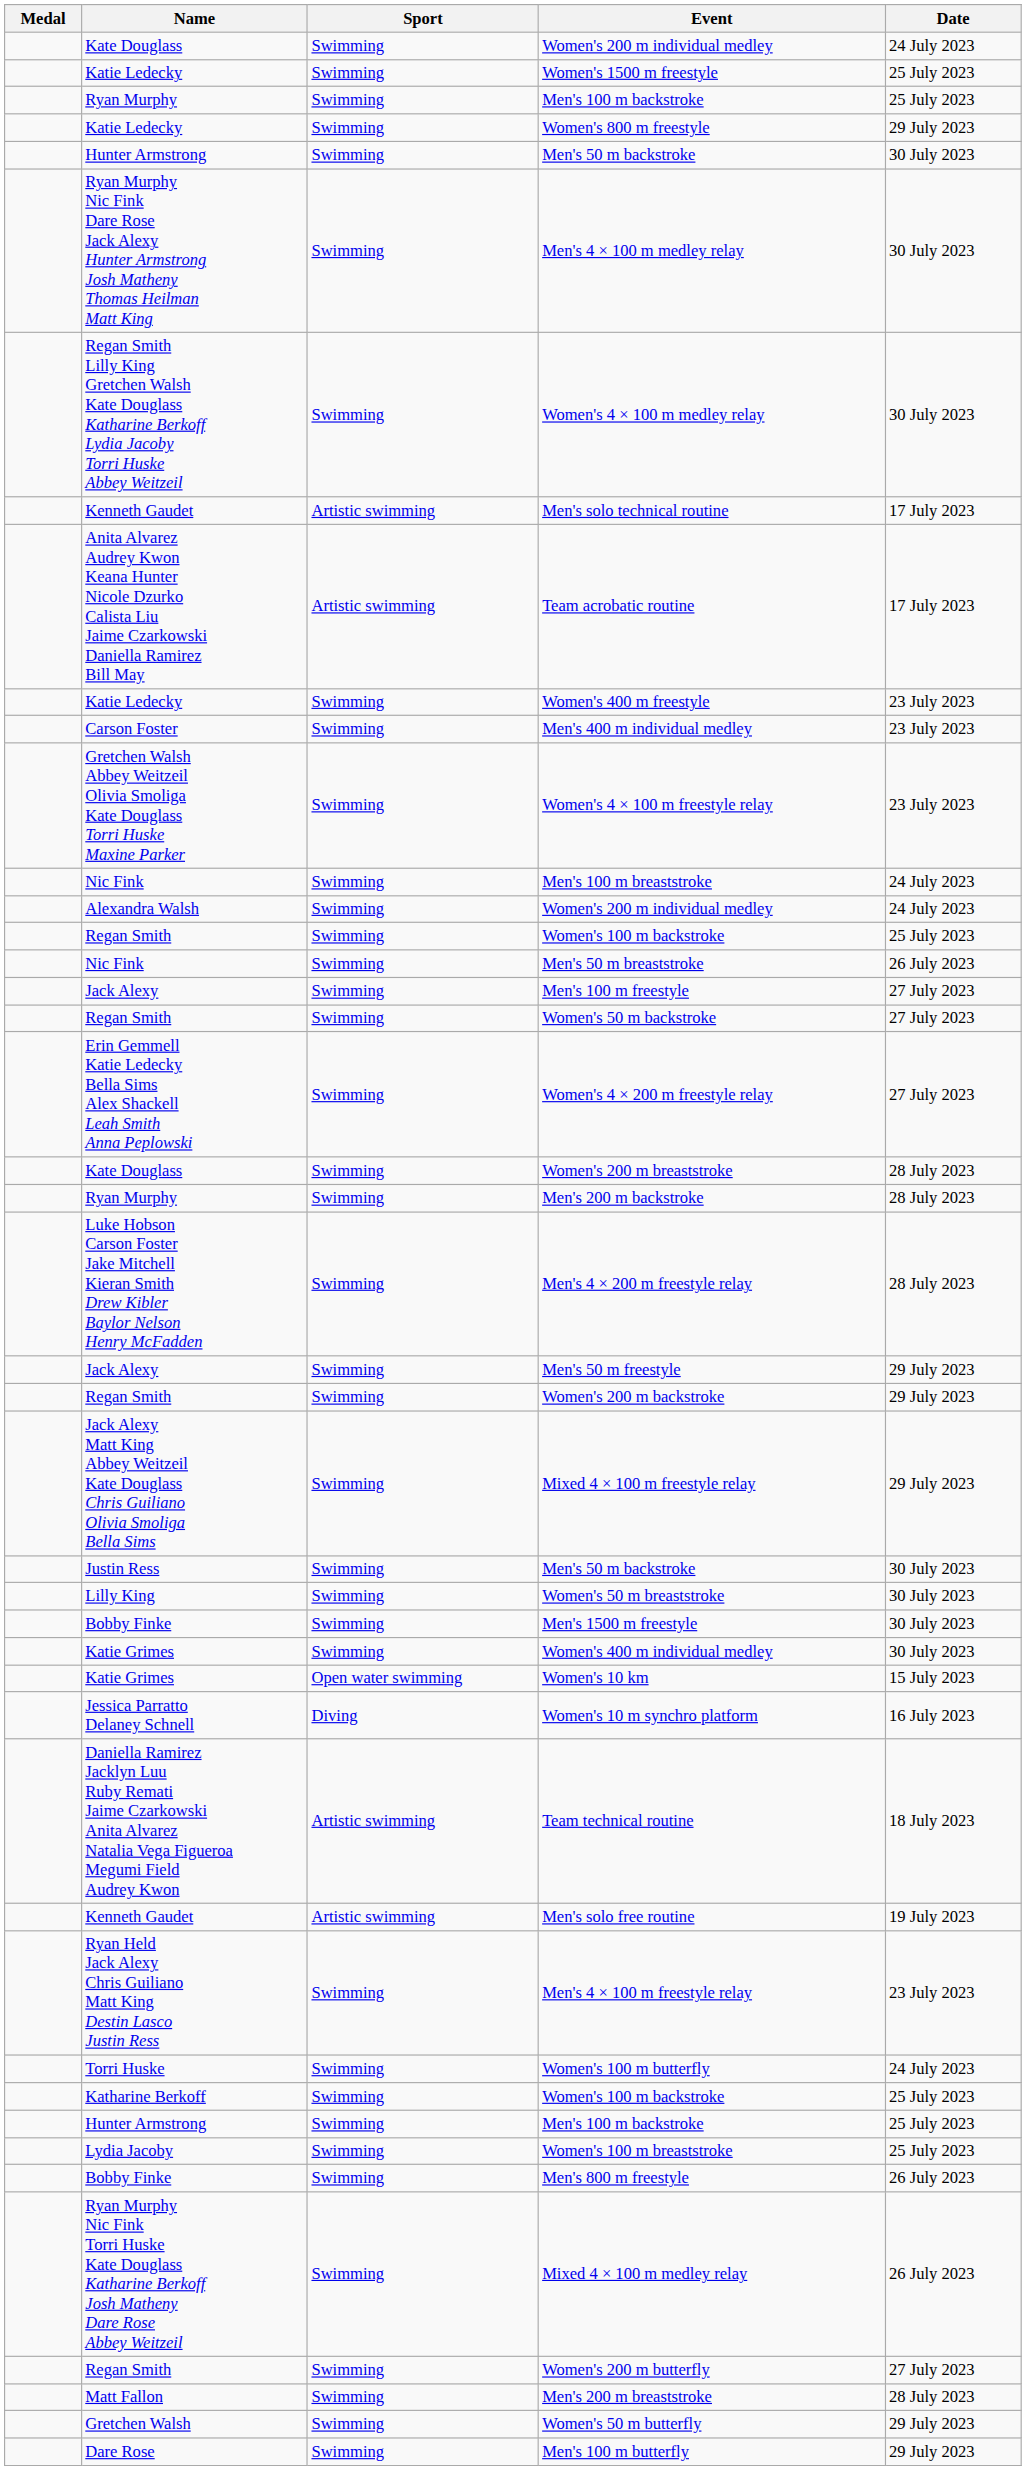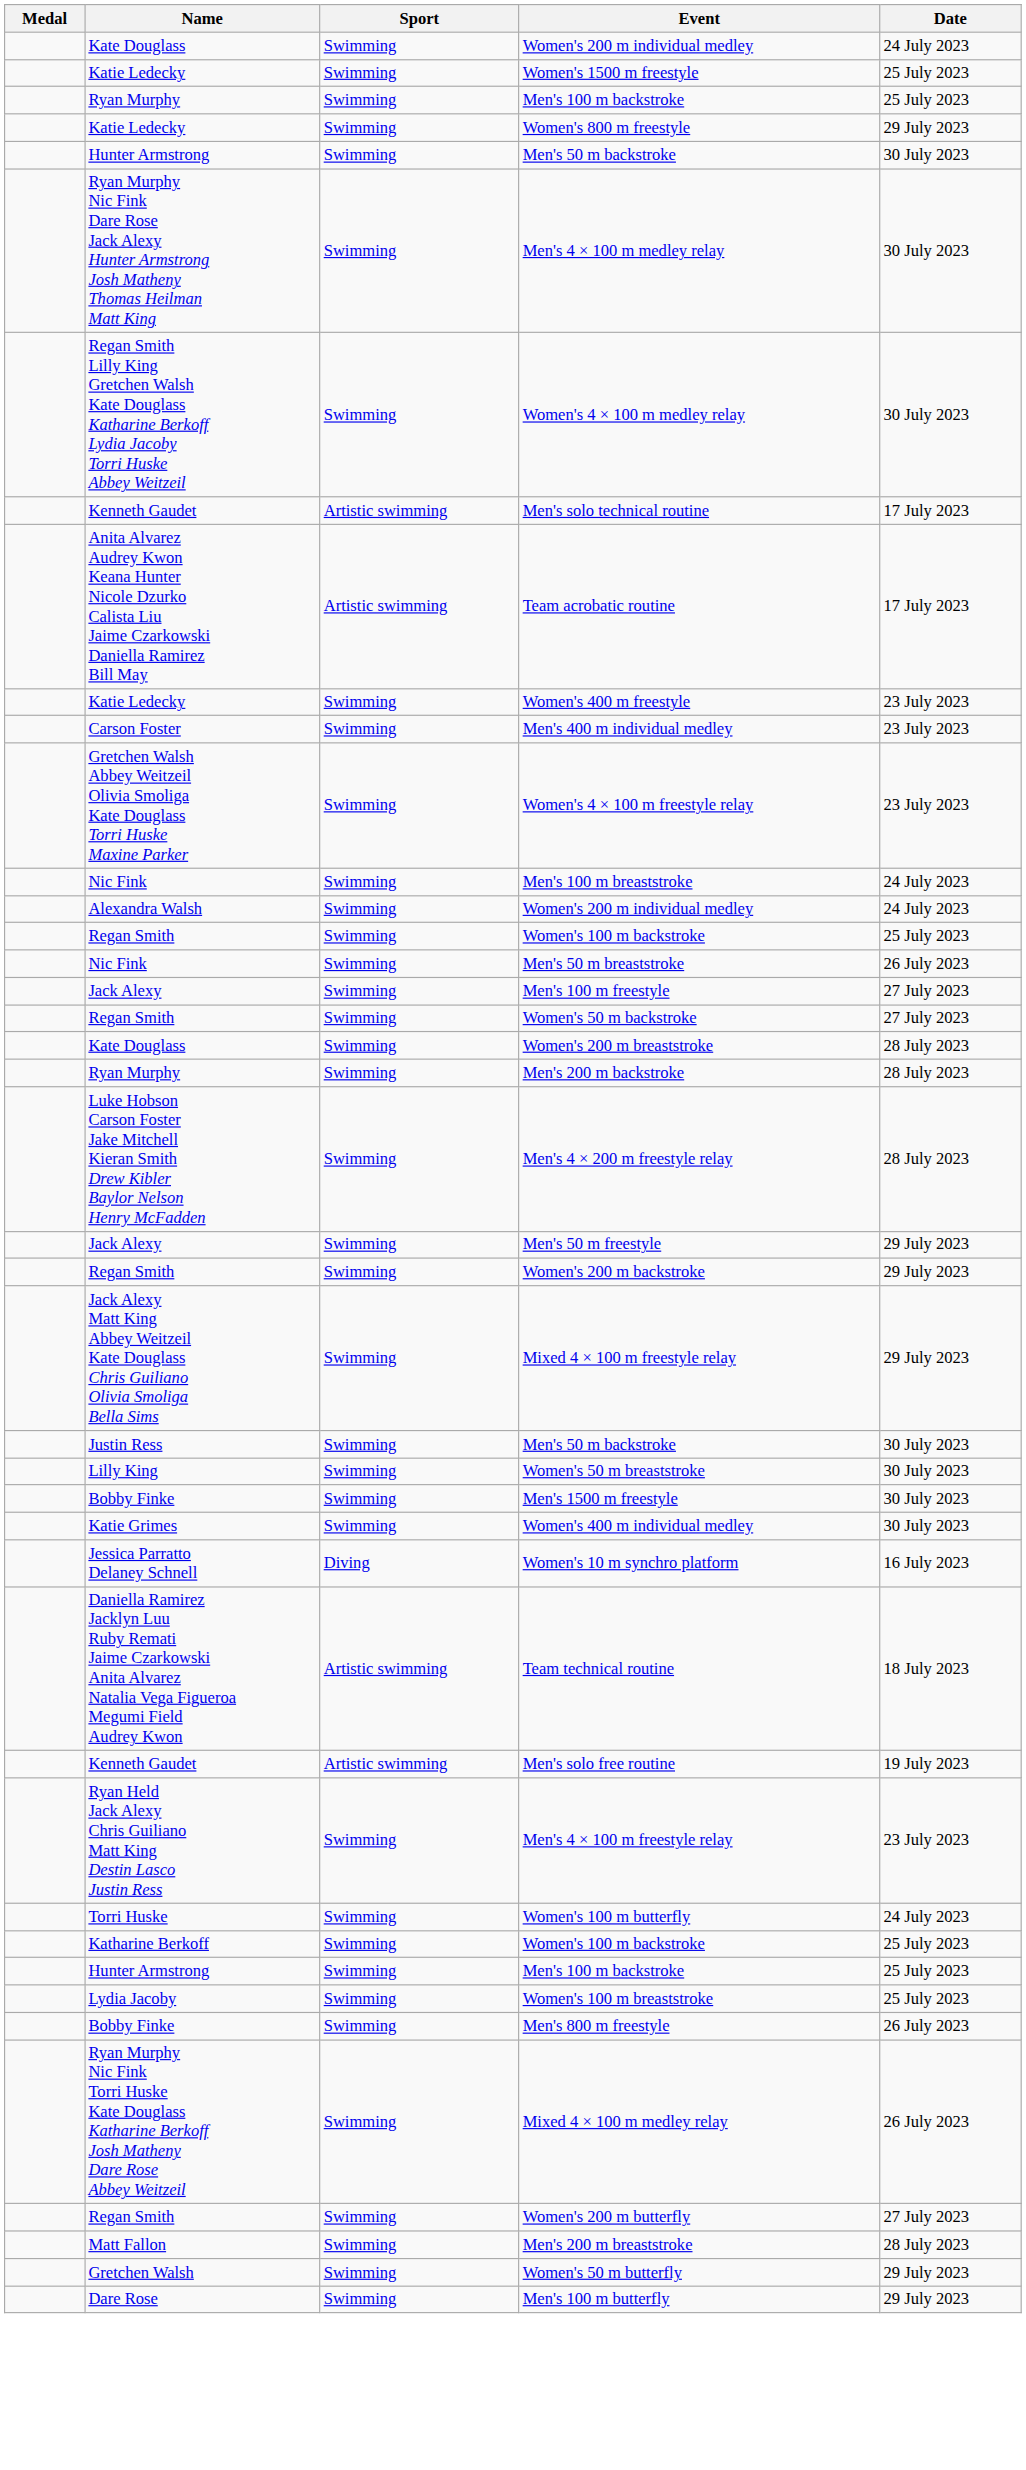 <table class="wikitable sortable" style="font-size:90%; width:70%;">
 <tr>
 <th>Medal</th>
 <th>Name</th>
 <th>Sport</th>
 <th>Event</th>
 <th>Date</th>
 </tr>
 <tr>
 <td></td>
 <td><a href='#'>Kate Douglass</a></td>
 <td><a href='#'>Swimming</a></td>
 <td><a href='#'>Women's 200 m individual medley</a></td>
 <td>24 July 2023</td>
 </tr>
 <tr>
 <td></td>
 <td><a href='#'>Katie Ledecky</a></td>
 <td><a href='#'>Swimming</a></td>
 <td><a href='#'>Women's 1500 m freestyle</a></td>
 <td>25 July 2023</td>
 </tr>
 <tr>
 <td></td>
 <td><a href='#'>Ryan Murphy</a></td>
 <td><a href='#'>Swimming</a></td>
 <td><a href='#'>Men's 100 m backstroke</a></td>
 <td>25 July 2023</td>
 </tr>
 <tr>
 <td></td>
 <td><a href='#'>Katie Ledecky</a></td>
 <td><a href='#'>Swimming</a></td>
 <td><a href='#'>Women's 800 m freestyle</a></td>
 <td>29 July 2023</td>
 </tr>
 <tr>
 <td></td>
 <td><a href='#'>Hunter Armstrong</a></td>
 <td><a href='#'>Swimming</a></td>
 <td><a href='#'>Men's 50 m backstroke</a></td>
 <td>30 July 2023</td>
 </tr>
 <tr>
 <td></td>
 <td><a href='#'>Ryan Murphy</a><br><a href='#'>Nic Fink</a><br><a href='#'>Dare Rose</a><br><a href='#'>Jack Alexy</a><br><em><a href='#'>Hunter Armstrong</a><br><a href='#'>Josh Matheny</a><br><a href='#'>Thomas Heilman</a><br><a href='#'>Matt King</a></em></td>
 <td><a href='#'>Swimming</a></td>
 <td><a href='#'>Men's 4 × 100 m medley relay</a></td>
 <td>30 July 2023</td>
 </tr>
 <tr>
 <td></td>
 <td><a href='#'>Regan Smith</a><br><a href='#'>Lilly King</a><br><a href='#'>Gretchen Walsh</a><br><a href='#'>Kate Douglass</a><br><em><a href='#'>Katharine Berkoff</a><br><a href='#'>Lydia Jacoby</a><br><a href='#'>Torri Huske</a><br><a href='#'>Abbey Weitzeil</a></em></td>
 <td><a href='#'>Swimming</a></td>
 <td><a href='#'>Women's 4 × 100 m medley relay</a></td>
 <td>30 July 2023</td>
 </tr>
 <tr>
 <td></td>
 <td><a href='#'>Kenneth Gaudet</a></td>
 <td><a href='#'>Artistic swimming</a></td>
 <td><a href='#'>Men's solo technical routine</a></td>
 <td>17 July 2023</td>
 </tr>
 <tr>
 <td></td>
 <td><a href='#'>Anita Alvarez</a><br> <a href='#'>Audrey Kwon</a><br> <a href='#'>Keana Hunter</a><br> <a href='#'>Nicole Dzurko</a><br> <a href='#'>Calista Liu</a><br> <a href='#'>Jaime Czarkowski</a><br> <a href='#'>Daniella Ramirez</a><br> <a href='#'>Bill May</a></td>
 <td><a href='#'>Artistic swimming</a></td>
 <td><a href='#'>Team acrobatic routine</a></td>
 <td>17 July 2023</td>
 </tr>
 <tr>
 <td></td>
 <td><a href='#'>Katie Ledecky</a></td>
 <td><a href='#'>Swimming</a></td>
 <td><a href='#'>Women's 400 m freestyle</a></td>
 <td>23 July 2023</td>
 </tr>
 <tr>
 <td></td>
 <td><a href='#'>Carson Foster</a></td>
 <td><a href='#'>Swimming</a></td>
 <td><a href='#'>Men's 400 m individual medley</a></td>
 <td>23 July 2023</td>
 </tr>
 <tr>
 <td></td>
 <td><a href='#'>Gretchen Walsh</a><br> <a href='#'>Abbey Weitzeil</a><br> <a href='#'>Olivia Smoliga</a><br> <a href='#'>Kate Douglass</a><br> <em><a href='#'>Torri Huske</a></em><br> <em><a href='#'>Maxine Parker</a></em></td>
 <td><a href='#'>Swimming</a></td>
 <td><a href='#'>Women's 4 × 100 m freestyle relay</a></td>
 <td>23 July 2023</td>
 </tr>
 <tr>
 <td></td>
 <td><a href='#'>Nic Fink</a></td>
 <td><a href='#'>Swimming</a></td>
 <td><a href='#'>Men's 100 m breaststroke</a></td>
 <td>24 July 2023</td>
 </tr>
 <tr>
 <td></td>
 <td><a href='#'>Alexandra Walsh</a></td>
 <td><a href='#'>Swimming</a></td>
 <td><a href='#'>Women's 200 m individual medley</a></td>
 <td>24 July 2023</td>
 </tr>
 <tr>
 <td></td>
 <td><a href='#'>Regan Smith</a></td>
 <td><a href='#'>Swimming</a></td>
 <td><a href='#'>Women's 100 m backstroke</a></td>
 <td>25 July 2023</td>
 </tr>
 <tr>
 <td></td>
 <td><a href='#'>Nic Fink</a></td>
 <td><a href='#'>Swimming</a></td>
 <td><a href='#'>Men's 50 m breaststroke</a></td>
 <td>26 July 2023</td>
 </tr>
 <tr>
 <td></td>
 <td><a href='#'>Jack Alexy</a></td>
 <td><a href='#'>Swimming</a></td>
 <td><a href='#'>Men's 100 m freestyle</a></td>
 <td>27 July 2023</td>
 </tr>
 <tr>
 <td></td>
 <td><a href='#'>Regan Smith</a></td>
 <td><a href='#'>Swimming</a></td>
 <td><a href='#'>Women's 50 m backstroke</a></td>
 <td>27 July 2023</td>
 </tr>
 <tr>
 <td></td>
-<td><a href='#'>Erin Gemmell</a><br><a href='#'>Katie Ledecky</a><br><a href='#'>Bella Sims</a><br><a href='#'>Alex Shackell</a><br><em><a href='#'>Leah Smith</a><br><a href='#'>Anna Peplowski</a></em></td>
-<td><a href='#'>Swimming</a></td>
-<td><a href='#'>Women's 4 × 200 m freestyle relay</a></td>
-<td>27 July 2023</td>
-</tr>
-<tr>
-<td></td>
 <td><a href='#'>Kate Douglass</a></td>
 <td><a href='#'>Swimming</a></td>
 <td><a href='#'>Women's 200 m breaststroke</a></td>
 <td>28 July 2023</td>
 </tr>
 <tr>
 <td></td>
 <td><a href='#'>Ryan Murphy</a></td>
 <td><a href='#'>Swimming</a></td>
 <td><a href='#'>Men's 200 m backstroke</a></td>
 <td>28 July 2023</td>
 </tr>
 <tr>
 <td></td>
 <td><a href='#'>Luke Hobson</a> <br><a href='#'>Carson Foster</a> <br><a href='#'>Jake Mitchell</a> <br><a href='#'>Kieran Smith</a> <br><em><a href='#'>Drew Kibler</a> <br><a href='#'>Baylor Nelson</a><br><a href='#'>Henry McFadden</a></em></td>
 <td><a href='#'>Swimming</a></td>
 <td><a href='#'>Men's 4 × 200 m freestyle relay</a></td>
 <td>28 July 2023</td>
 </tr>
 <tr>
 <td></td>
 <td><a href='#'>Jack Alexy</a></td>
 <td><a href='#'>Swimming</a></td>
 <td><a href='#'>Men's 50 m freestyle</a></td>
 <td>29 July 2023</td>
 </tr>
 <tr>
 <td></td>
 <td><a href='#'>Regan Smith</a></td>
 <td><a href='#'>Swimming</a></td>
 <td><a href='#'>Women's 200 m backstroke</a></td>
 <td>29 July 2023</td>
 </tr>
 <tr>
 <td></td>
 <td><a href='#'>Jack Alexy</a><br><a href='#'>Matt King</a><br><a href='#'>Abbey Weitzeil</a><br><a href='#'>Kate Douglass</a><br><em><a href='#'>Chris Guiliano</a><br><a href='#'>Olivia Smoliga</a><br><a href='#'>Bella Sims</a></em></td>
 <td><a href='#'>Swimming</a></td>
 <td><a href='#'>Mixed 4 × 100 m freestyle relay</a></td>
 <td>29 July 2023</td>
 </tr>
 <tr>
 <td></td>
 <td><a href='#'>Justin Ress</a></td>
 <td><a href='#'>Swimming</a></td>
 <td><a href='#'>Men's 50 m backstroke</a></td>
 <td>30 July 2023</td>
 </tr>
 <tr>
 <td></td>
 <td><a href='#'>Lilly King</a></td>
 <td><a href='#'>Swimming</a></td>
 <td><a href='#'>Women's 50 m breaststroke</a></td>
 <td>30 July 2023</td>
 </tr>
 <tr>
 <td></td>
 <td><a href='#'>Bobby Finke</a></td>
 <td><a href='#'>Swimming</a></td>
 <td><a href='#'>Men's 1500 m freestyle</a></td>
 <td>30 July 2023</td>
 </tr>
 <tr>
 <td></td>
 <td><a href='#'>Katie Grimes</a></td>
 <td><a href='#'>Swimming</a></td>
 <td><a href='#'>Women's 400 m individual medley</a></td>
 <td>30 July 2023</td>
-</tr>
-<tr>
-<td></td>
-<td><a href='#'>Katie Grimes</a></td>
-<td><a href='#'>Open water swimming</a></td>
-<td><a href='#'>Women's 10 km</a></td>
-<td>15 July 2023</td>
 </tr>
 <tr>
 <td align=center></td>
 <td><a href='#'>Jessica Parratto</a><br><a href='#'>Delaney Schnell</a></td>
 <td><a href='#'>Diving</a></td>
 <td><a href='#'>Women's 10 m synchro platform</a></td>
 <td>16 July 2023</td>
 </tr>
 <tr>
 <td></td>
 <td><a href='#'>Daniella Ramirez</a><br> <a href='#'>Jacklyn Luu</a><br> <a href='#'>Ruby Remati</a><br> <a href='#'>Jaime Czarkowski</a><br> <a href='#'>Anita Alvarez</a><br> <a href='#'>Natalia Vega Figueroa</a><br> <a href='#'>Megumi Field</a><br> <a href='#'>Audrey Kwon</a></td>
 <td><a href='#'>Artistic swimming</a></td>
 <td><a href='#'>Team technical routine</a></td>
 <td>18 July 2023</td>
 </tr>
 <tr>
 <td></td>
 <td><a href='#'>Kenneth Gaudet</a></td>
 <td><a href='#'>Artistic swimming</a></td>
 <td><a href='#'>Men's solo free routine</a></td>
 <td>19 July 2023</td>
 </tr>
 <tr>
 <td></td>
 <td><a href='#'>Ryan Held</a><br> <a href='#'>Jack Alexy</a><br> <a href='#'>Chris Guiliano</a><br> <a href='#'>Matt King</a><br> <em><a href='#'>Destin Lasco</a></em><br> <em><a href='#'>Justin Ress</a></em></td>
 <td><a href='#'>Swimming</a></td>
 <td><a href='#'>Men's 4 × 100 m freestyle relay</a></td>
 <td>23 July 2023</td>
 </tr>
 <tr>
 <td></td>
 <td><a href='#'>Torri Huske</a></td>
 <td><a href='#'>Swimming</a></td>
 <td><a href='#'>Women's 100 m butterfly</a></td>
 <td>24 July 2023</td>
 </tr>
 <tr>
 <td></td>
 <td><a href='#'>Katharine Berkoff</a></td>
 <td><a href='#'>Swimming</a></td>
 <td><a href='#'>Women's 100 m backstroke</a></td>
 <td>25 July 2023</td>
 </tr>
 <tr>
 <td></td>
 <td><a href='#'>Hunter Armstrong</a></td>
 <td><a href='#'>Swimming</a></td>
 <td><a href='#'>Men's 100 m backstroke</a></td>
 <td>25 July 2023</td>
 </tr>
 <tr>
 <td></td>
 <td><a href='#'>Lydia Jacoby</a></td>
 <td><a href='#'>Swimming</a></td>
 <td><a href='#'>Women's 100 m breaststroke</a></td>
 <td>25 July 2023</td>
 </tr>
 <tr>
 <td></td>
 <td><a href='#'>Bobby Finke</a></td>
 <td><a href='#'>Swimming</a></td>
 <td><a href='#'>Men's 800 m freestyle</a></td>
 <td>26 July 2023</td>
 </tr>
 <tr>
 <td></td>
 <td><a href='#'>Ryan Murphy</a><br><a href='#'>Nic Fink</a><br><a href='#'>Torri Huske</a><br><a href='#'>Kate Douglass</a><br><em><a href='#'>Katharine Berkoff</a><br><a href='#'>Josh Matheny</a><br><a href='#'>Dare Rose</a><br><a href='#'>Abbey Weitzeil</a></em></td>
 <td><a href='#'>Swimming</a></td>
 <td><a href='#'>Mixed 4 × 100 m medley relay</a></td>
 <td>26 July 2023</td>
 </tr>
 <tr>
 <td></td>
 <td><a href='#'>Regan Smith</a></td>
 <td><a href='#'>Swimming</a></td>
 <td><a href='#'>Women's 200 m butterfly</a></td>
 <td>27 July 2023</td>
 </tr>
 <tr>
 <td></td>
 <td><a href='#'>Matt Fallon</a></td>
 <td><a href='#'>Swimming</a></td>
 <td><a href='#'>Men's 200 m breaststroke</a></td>
 <td>28 July 2023</td>
 </tr>
 <tr>
 <td></td>
 <td><a href='#'>Gretchen Walsh</a></td>
 <td><a href='#'>Swimming</a></td>
 <td><a href='#'>Women's 50 m butterfly</a></td>
 <td>29 July 2023</td>
 </tr>
 <tr>
 <td></td>
 <td><a href='#'>Dare Rose</a></td>
 <td><a href='#'>Swimming</a></td>
 <td><a href='#'>Men's 100 m butterfly</a></td>
 <td>29 July 2023</td>
 </tr>
 </table>
